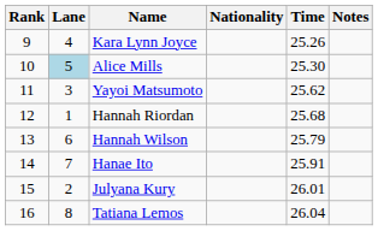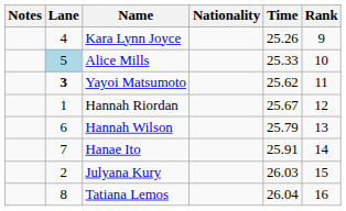 <table class="wikitable sortable" style="text-align:center">
 <tr>
-<th>Rank</th>
+<th>Notes</th>
 <th>Lane</th>
 <th>Name</th>
 <th>Nationality</th>
 <th>Time</th>
-<th>Notes</th>
+<th>Rank</th>
 </tr>
 <tr>
-<td>9</td>
+<td></td>
 <td>4</td>
 <td align=left><a href='#'>Kara Lynn Joyce</a></td>
 <td align=left></td>
 <td>25.26</td>
-<td></td>
+<td>9</td>
 </tr>
 <tr>
-<td>10</td>
+<td></td>
 <td style="background: lightblue;">5</td>
 <td align=left><a href='#'>Alice Mills</a></td>
 <td align=left></td>
-<td>25.30</td>
-<td></td>
+<td>25.33</td>
+<td>10</td>
 </tr>
 <tr>
-<td>11</td>
-<td>3</td>
+<td></td>
+<td><strong>3</strong></td>
 <td align=left><a href='#'>Yayoi Matsumoto</a></td>
 <td align=left></td>
 <td>25.62</td>
-<td></td>
+<td>11</td>
 </tr>
 <tr>
-<td>12</td>
+<td></td>
 <td>1</td>
 <td align=left>Hannah Riordan</td>
 <td align=left></td>
-<td>25.68</td>
-<td></td>
+<td>25.67</td>
+<td>12</td>
 </tr>
 <tr>
-<td>13</td>
+<td></td>
 <td>6</td>
 <td align=left><a href='#'>Hannah Wilson</a></td>
 <td align=left></td>
 <td>25.79</td>
-<td></td>
+<td>13</td>
 </tr>
 <tr>
-<td>14</td>
+<td></td>
 <td>7</td>
 <td align=left><a href='#'>Hanae Ito</a></td>
 <td align=left></td>
 <td>25.91</td>
-<td></td>
+<td>14</td>
 </tr>
 <tr>
-<td>15</td>
+<td></td>
 <td>2</td>
 <td align=left><a href='#'>Julyana Kury</a></td>
 <td align=left></td>
-<td>26.01</td>
-<td></td>
+<td>26.03</td>
+<td>15</td>
 </tr>
 <tr>
-<td>16</td>
+<td></td>
 <td>8</td>
 <td align=left><a href='#'>Tatiana Lemos</a></td>
 <td align=left></td>
 <td>26.04</td>
-<td></td>
+<td>16</td>
 </tr>
 </table>
